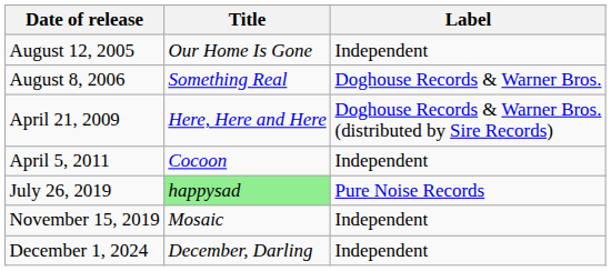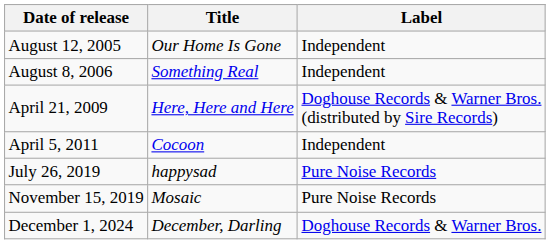 <table class="wikitable">
 <tr>
 <th>Date of release</th>
 <th>Title</th>
 <th>Label</th>
 </tr>
 <tr>
 <td>August 12, 2005</td>
 <td><em>Our Home Is Gone</em></td>
 <td>Independent</td>
 </tr>
 <tr>
 <td>August 8, 2006</td>
 <td><em><a href='#'>Something Real</a></em></td>
-<td><a href='#'>Doghouse Records</a> & <a href='#'>Warner Bros.</a></td>
+<td>Independent</td>
 </tr>
 <tr>
 <td>April 21, 2009</td>
 <td><em><a href='#'>Here, Here and Here</a></em></td>
 <td><a href='#'>Doghouse Records</a> & <a href='#'>Warner Bros.</a><br>(distributed by <a href='#'>Sire Records</a>)</td>
 </tr>
 <tr>
 <td>April 5, 2011</td>
 <td><em><a href='#'>Cocoon</a></em></td>
 <td>Independent</td>
 </tr>
 <tr>
 <td>July 26, 2019</td>
-<td style="background: lightgreen;"><em>happysad</em></td>
+<td><em>happysad</em></td>
 <td><a href='#'>Pure Noise Records</a></td>
 </tr>
 <tr>
 <td>November 15, 2019</td>
 <td><em>Mosaic</em></td>
-<td>Independent</td>
+<td>Pure Noise Records</td>
 </tr>
 <tr>
 <td>December 1, 2024</td>
 <td><em>December, Darling</em></td>
-<td>Independent</td>
+<td><a href='#'>Doghouse Records</a> & <a href='#'>Warner Bros.</a></td>
 </tr>
 </table>
